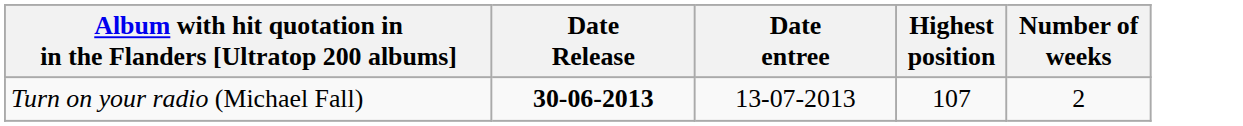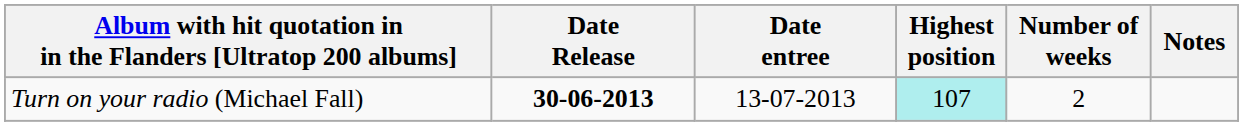 <table class="wikitable sortable" style="margin:0.5em 1em 0.5em 0; font-size: 85%; text-align:center;">
 <tr>
 <th width=250><a href='#'>Album</a> with hit quotation in<br> in the Flanders [Ultratop 200 albums]</th>
 <th width="100">Date <br>Release</th>
 <th width="100">Date <br>entree</th>
 <th> Highest <br>position</th>
 <th> Number of <br>weeks</th>
+<th> Notes </th>
 </tr>
 <tr>
 <td align="left"><em>Turn on your radio</em> (Michael Fall)</td>
 <td><strong>30-06-2013</strong></td>
 <td>13-07-2013</td>
-<td>107</td>
+<td style="background: paleturquoise;">107</td>
 <td>2</td>
+<td></td>
 </tr>
 </table>
